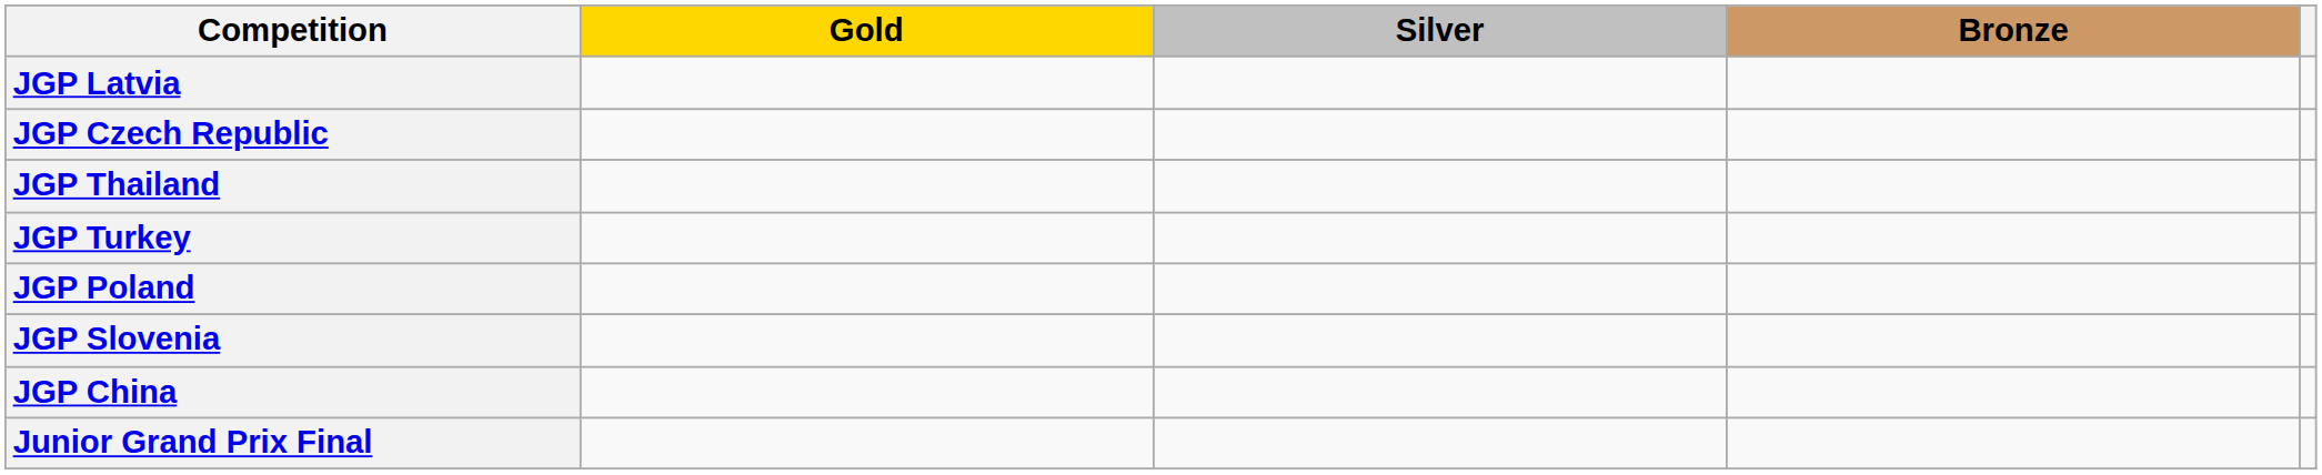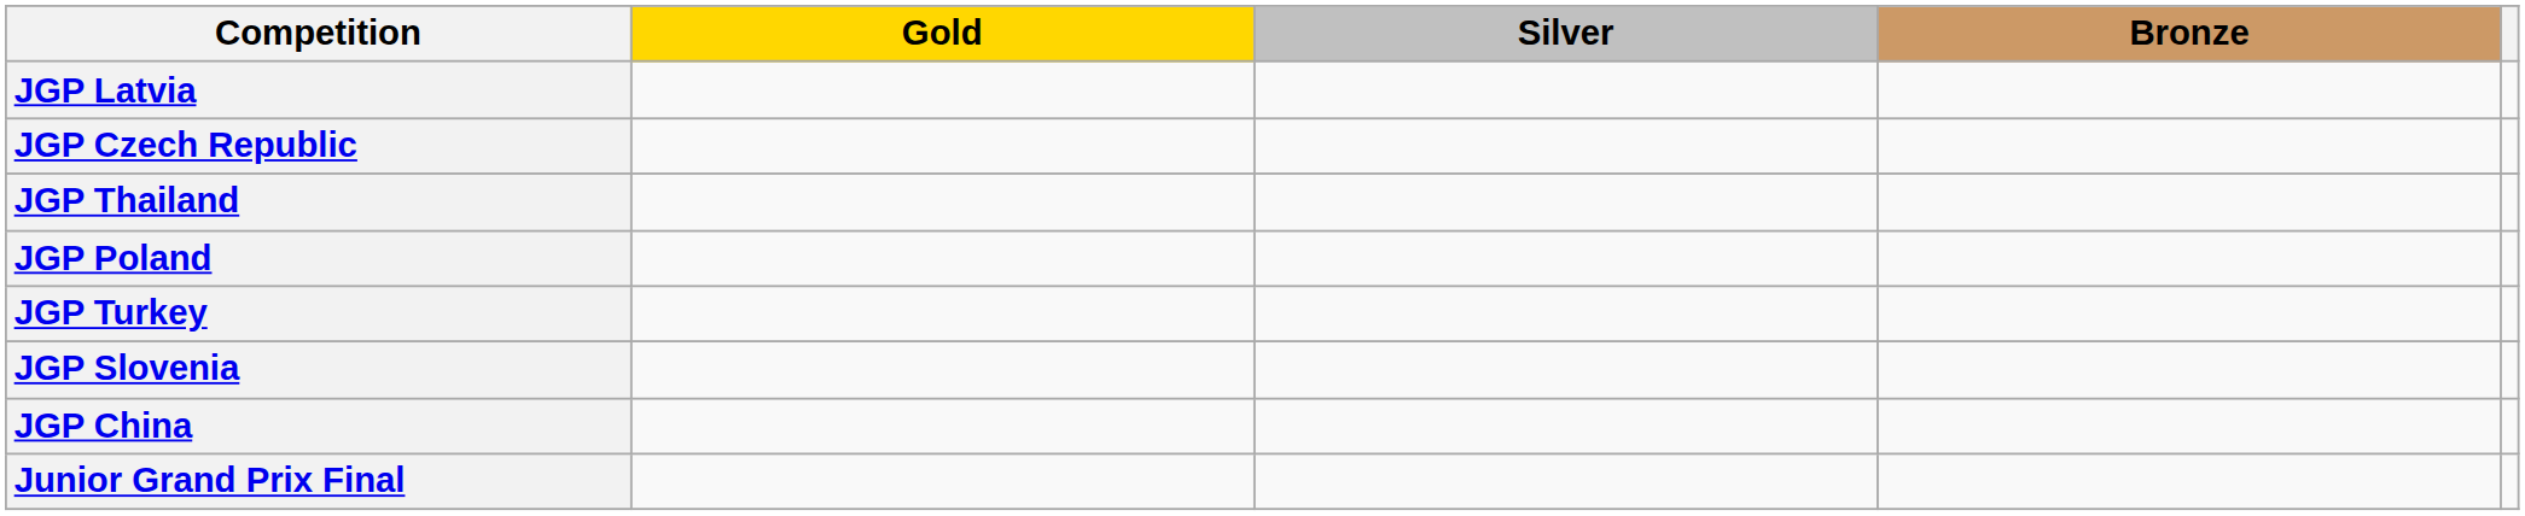 <table class="wikitable unsortable" style="text-align:left; width:90%">
 <tr>
 <th scope="col" style="text-align:center; width:25%">Competition</th>
 <td scope="col" style="text-align:center; width:25%; background:gold"><strong>Gold</strong></td>
 <td scope="col" style="text-align:center; width:25%; background:silver"><strong>Silver</strong></td>
 <td scope="col" style="text-align:center; width:25%; background:#c96"><strong>Bronze</strong></td>
 <th scope="col" style="text-align:center"></th>
 </tr>
 <tr>
 <th scope="row" style="text-align:left"> <a href='#'>JGP Latvia</a></th>
 <td></td>
 <td></td>
 <td></td>
 <td></td>
 </tr>
 <tr>
 <th scope="row" style="text-align:left"> <a href='#'>JGP Czech Republic</a></th>
 <td></td>
 <td></td>
 <td></td>
 <td></td>
 </tr>
 <tr>
 <th scope="row" style="text-align:left"> <a href='#'>JGP Thailand</a></th>
 <td></td>
 <td></td>
 <td></td>
 <td></td>
 </tr>
 <tr>
-<th scope="row" style="text-align:left"> <a href='#'>JGP Turkey</a></th>
+<th scope="row" style="text-align:left"> <a href='#'>JGP Poland</a></th>
 <td></td>
 <td></td>
 <td></td>
 <td></td>
 </tr>
 <tr>
-<th scope="row" style="text-align:left"> <a href='#'>JGP Poland</a></th>
+<th scope="row" style="text-align:left"> <a href='#'>JGP Turkey</a></th>
 <td></td>
 <td></td>
 <td></td>
 <td></td>
 </tr>
 <tr>
 <th scope="row" style="text-align:left"> <a href='#'>JGP Slovenia</a></th>
 <td></td>
 <td></td>
 <td></td>
 <td></td>
 </tr>
 <tr>
 <th scope="row" style="text-align:left"> <a href='#'>JGP China</a></th>
 <td></td>
 <td></td>
 <td></td>
 <td></td>
 </tr>
 <tr>
 <th scope="row" style="text-align:left"> <a href='#'>Junior Grand Prix Final</a></th>
 <td></td>
 <td></td>
 <td></td>
 <td></td>
 </tr>
 </table>
